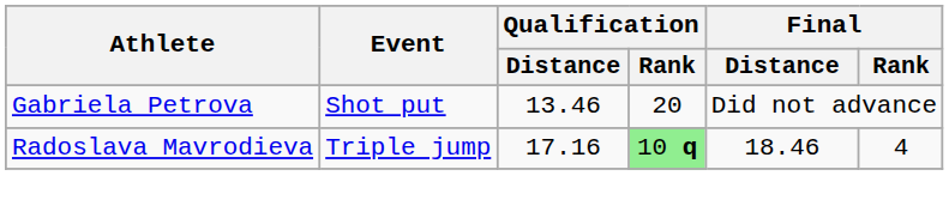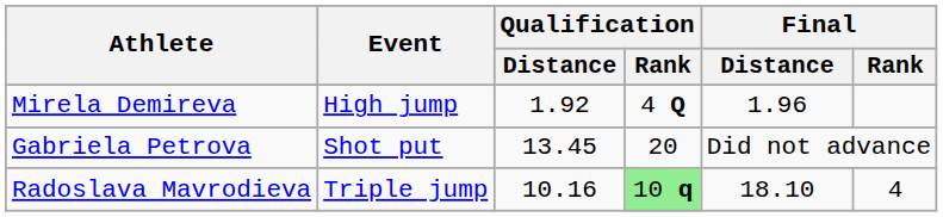 <table class="wikitable" style="font-size:90%">
 <tr>
 <th rowspan=2>Athlete</th>
 <th rowspan=2>Event</th>
 <th colspan=2>Qualification</th>
 <th colspan=2>Final</th>
 </tr>
 <tr style="font-size:95%">
 <th>Distance</th>
 <th>Rank</th>
 <th>Distance</th>
 <th>Rank</th>
 </tr>
 <tr align=center>
+<td align=left><a href='#'>Mirela Demireva</a></td>
+<td style="text-align:left;"><a href='#'>High jump</a></td>
+<td>1.92</td>
+<td>4 <strong>Q</strong></td>
+<td>1.96</td>
+<td></td>
+</tr>
+<tr align=center>
 <td align=left><a href='#'>Gabriela Petrova</a></td>
 <td style="text-align:left;"><a href='#'>Shot put</a></td>
-<td>13.46</td>
+<td>13.45</td>
 <td>20</td>
 <td colspan=2>Did not advance</td>
 </tr>
 <tr align=center>
 <td align=left><a href='#'>Radoslava Mavrodieva</a></td>
 <td style="text-align:left;"><a href='#'>Triple jump</a></td>
-<td>17.16</td>
+<td>10.16</td>
 <td style="background: lightgreen;">10 <strong>q</strong></td>
-<td>18.46</td>
+<td>18.10</td>
 <td>4</td>
 </tr>
 </table>
